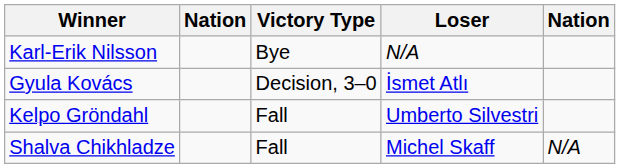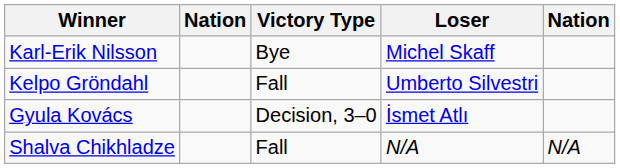 <table class="wikitable sortable" style="text-align:left;">
 <tr>
 <th>Winner</th>
 <th>Nation</th>
 <th>Victory Type</th>
 <th>Loser</th>
 <th>Nation</th>
 </tr>
 <tr>
 <td><a href='#'>Karl-Erik Nilsson</a></td>
 <td></td>
 <td>Bye</td>
-<td><em>N/A</em></td>
+<td><a href='#'>Michel Skaff</a></td>
+<td></td>
+</tr>
+<tr>
+<td><a href='#'>Kelpo Gröndahl</a></td>
+<td></td>
+<td>Fall</td>
+<td><a href='#'>Umberto Silvestri</a></td>
 <td></td>
 </tr>
 <tr>
 <td><a href='#'>Gyula Kovács</a></td>
 <td></td>
 <td>Decision, 3–0</td>
 <td><a href='#'>İsmet Atlı</a></td>
 <td></td>
 </tr>
 <tr>
-<td><a href='#'>Kelpo Gröndahl</a></td>
-<td></td>
-<td>Fall</td>
-<td><a href='#'>Umberto Silvestri</a></td>
-<td></td>
-</tr>
-<tr>
 <td><a href='#'>Shalva Chikhladze</a></td>
 <td></td>
 <td>Fall</td>
-<td><a href='#'>Michel Skaff</a></td>
+<td><em>N/A</em></td>
 <td><em>N/A</em></td>
 </tr>
 </table>
